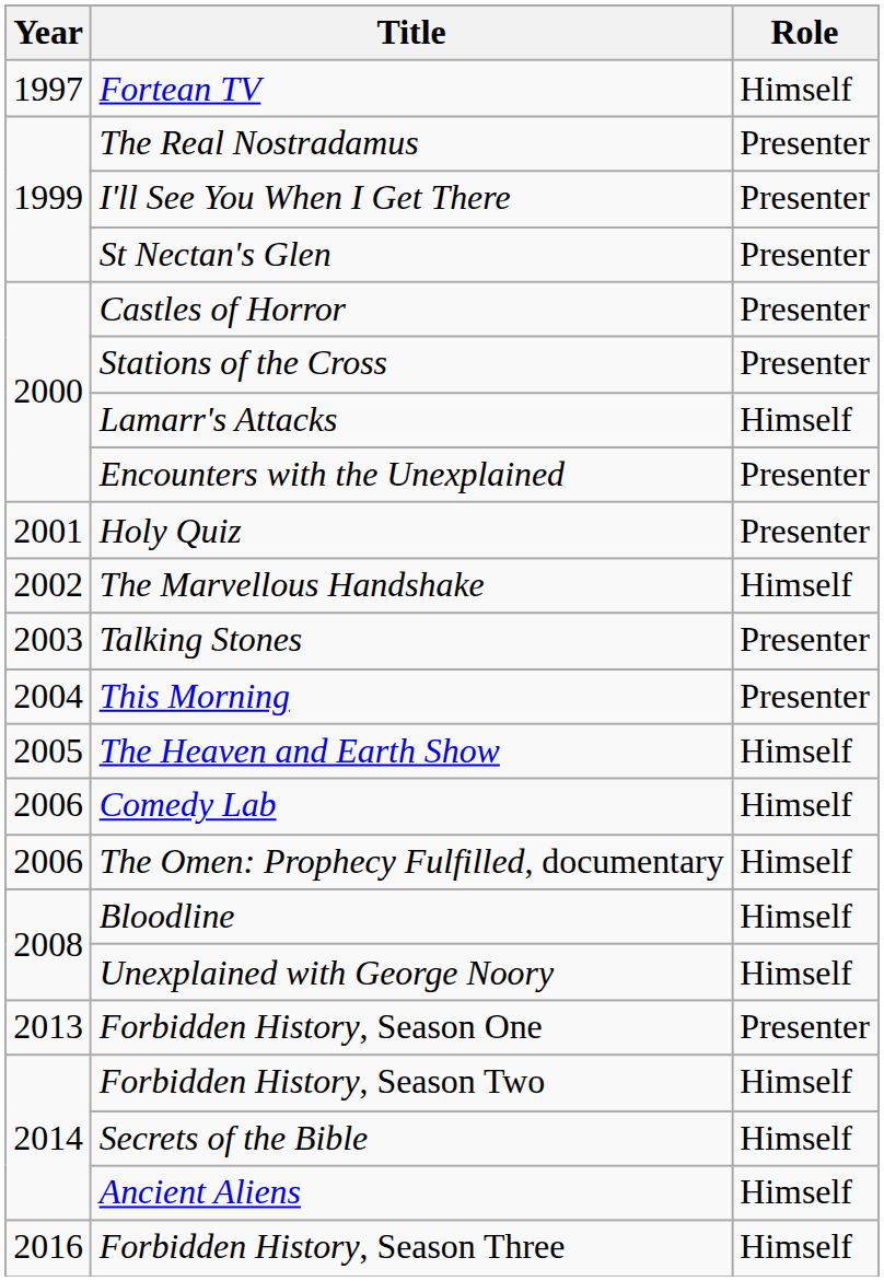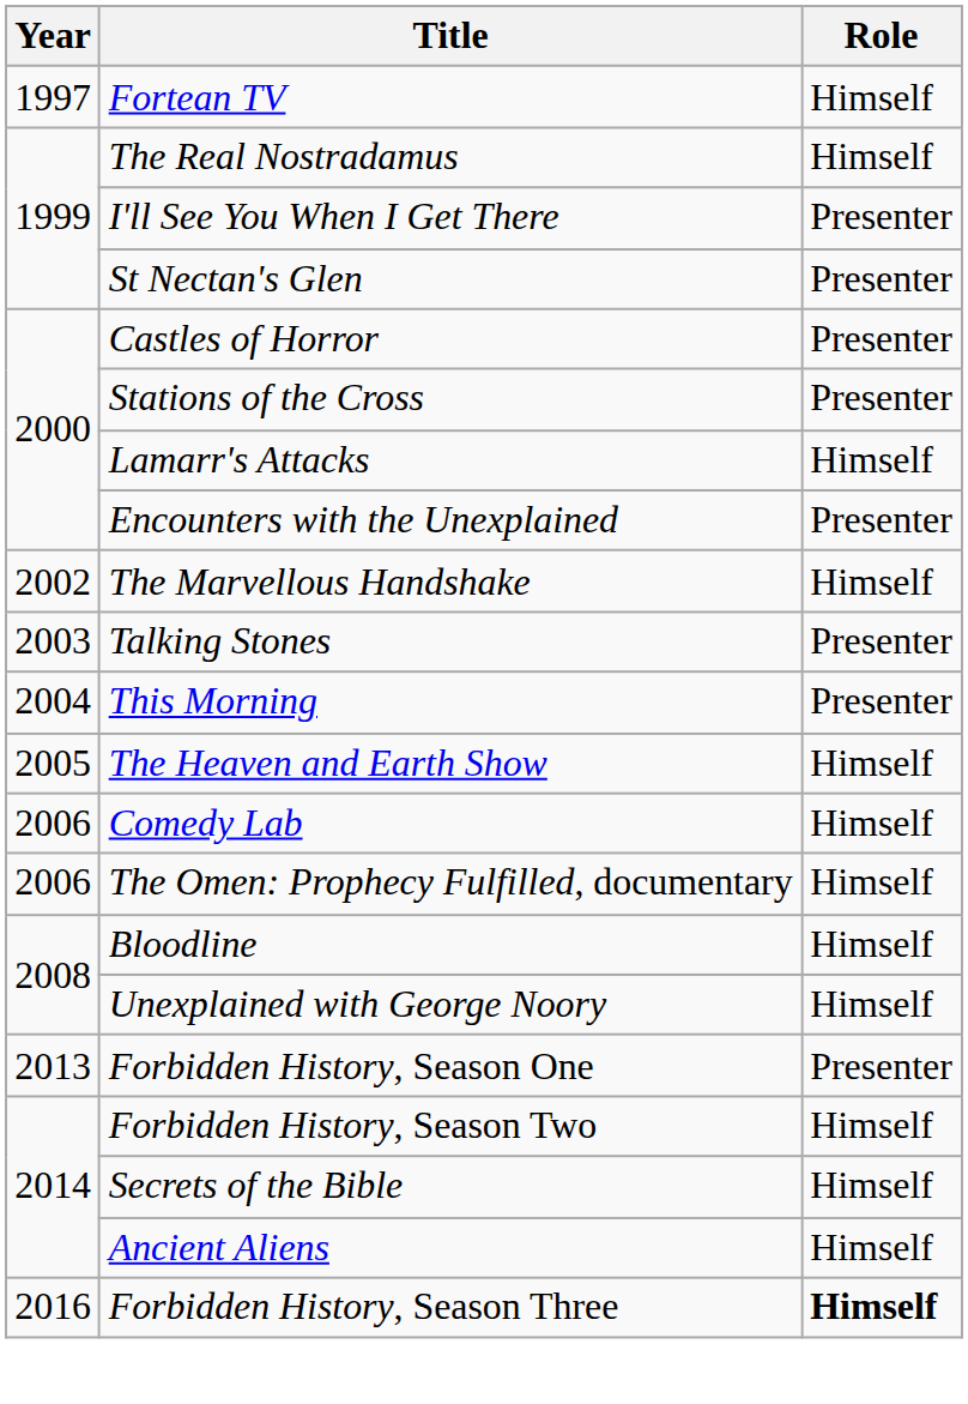 <table class="wikitable">
 <tr>
 <th>Year</th>
 <th>Title</th>
 <th>Role</th>
 </tr>
 <tr )>
 <td>1997</td>
 <td><em><a href='#'>Fortean TV</a></em></td>
 <td>Himself</td>
 </tr>
 <tr>
 <td rowspan=3>1999</td>
 <td><em>The Real Nostradamus</em></td>
-<td>Presenter</td>
+<td>Himself</td>
 </tr>
 <tr>
 <td><em>I'll See You When I Get There</em></td>
 <td>Presenter</td>
 </tr>
 <tr>
 <td><em>St Nectan's Glen</em></td>
 <td>Presenter</td>
 </tr>
 <tr>
 <td rowspan=4>2000</td>
 <td><em>Castles of Horror</em></td>
 <td>Presenter</td>
 </tr>
 <tr>
 <td><em>Stations of the Cross</em></td>
 <td>Presenter</td>
 </tr>
 <tr>
 <td><em>Lamarr's Attacks</em></td>
 <td>Himself</td>
 </tr>
 <tr>
 <td><em>Encounters with the Unexplained</em></td>
-<td>Presenter</td>
-</tr>
-<tr>
-<td>2001</td>
-<td><em>Holy Quiz</em></td>
 <td>Presenter</td>
 </tr>
 <tr>
 <td>2002</td>
 <td><em>The Marvellous Handshake</em></td>
 <td>Himself</td>
 </tr>
 <tr>
 <td>2003</td>
 <td><em>Talking Stones</em></td>
 <td>Presenter</td>
 </tr>
 <tr>
 <td>2004</td>
 <td><em><a href='#'>This Morning</a></em></td>
 <td>Presenter</td>
 </tr>
 <tr>
 <td>2005</td>
 <td><em><a href='#'>The Heaven and Earth Show</a></em></td>
 <td>Himself</td>
 </tr>
 <tr>
 <td>2006</td>
 <td><em><a href='#'>Comedy Lab</a></em></td>
 <td>Himself</td>
 </tr>
 <tr>
 <td>2006</td>
 <td><em>The Omen: Prophecy Fulfilled</em>, documentary</td>
 <td>Himself</td>
 </tr>
 <tr>
 <td rowspan=2>2008</td>
 <td><em>Bloodline</em></td>
 <td>Himself</td>
 </tr>
 <tr>
 <td><em>Unexplained with George Noory</em></td>
 <td>Himself</td>
 </tr>
 <tr>
 <td>2013</td>
 <td><em>Forbidden History</em>, Season One</td>
 <td>Presenter</td>
 </tr>
 <tr>
 <td rowspan=3>2014</td>
 <td><em>Forbidden History</em>, Season Two</td>
 <td>Himself</td>
 </tr>
 <tr>
 <td><em>Secrets of the Bible</em></td>
 <td>Himself</td>
 </tr>
 <tr>
 <td><em><a href='#'>Ancient Aliens</a></em></td>
 <td>Himself</td>
 </tr>
 <tr>
 <td rowspan=2>2016</td>
 <td><em>Forbidden History</em>, Season Three</td>
-<td>Himself</td>
+<td><strong>Himself</strong></td>
 </tr>
 </table>
